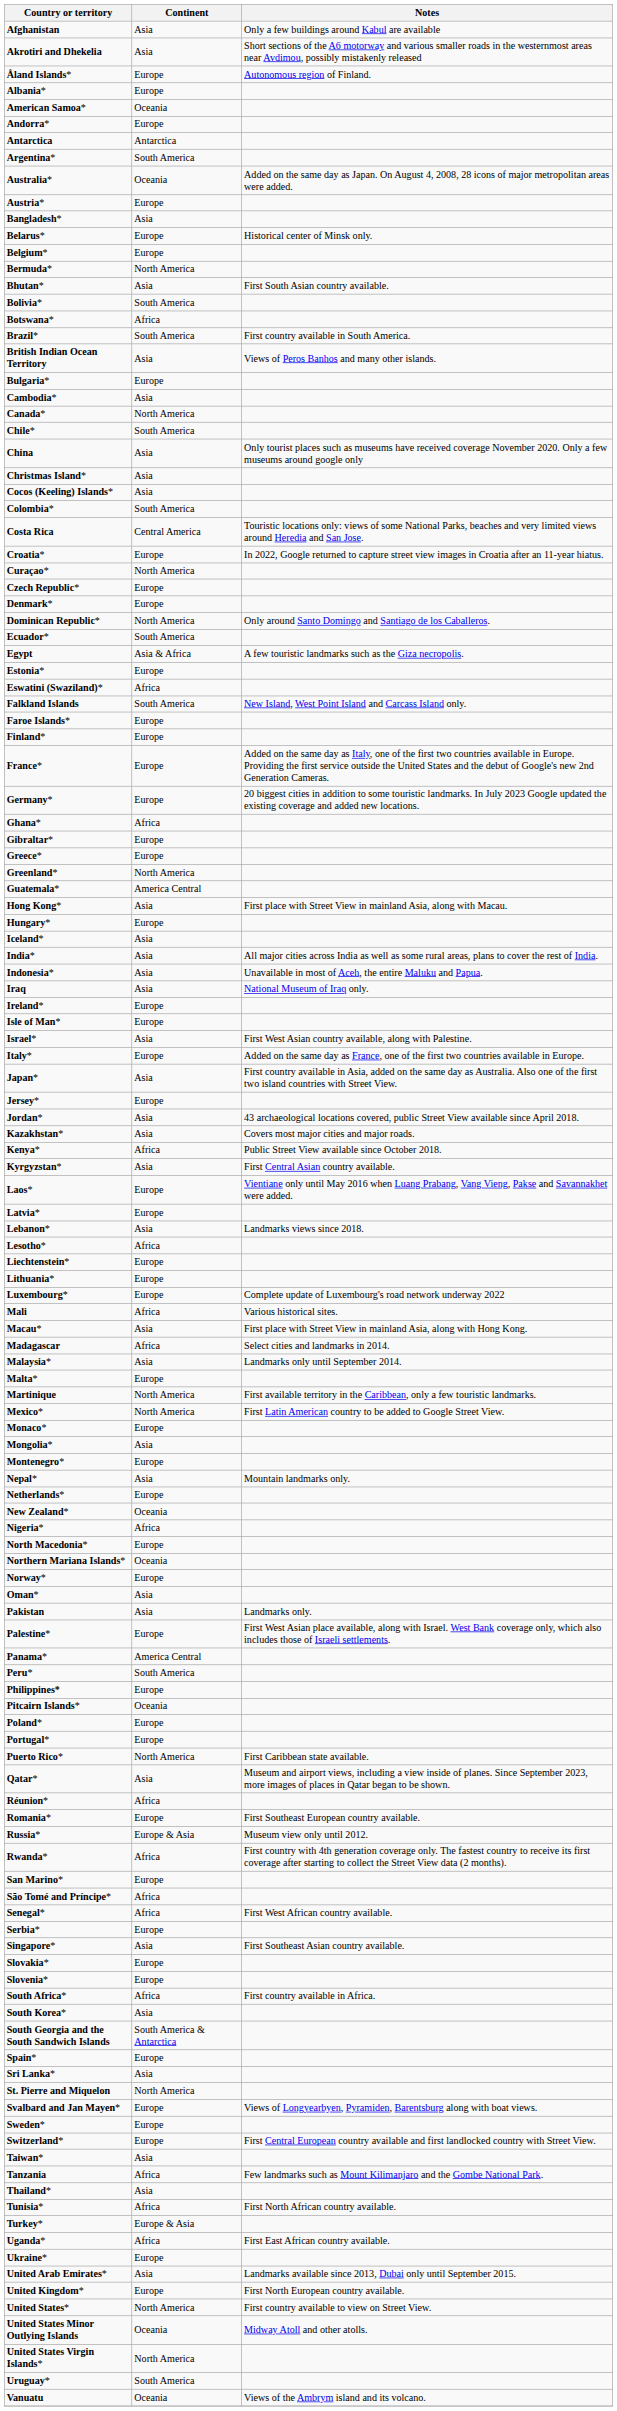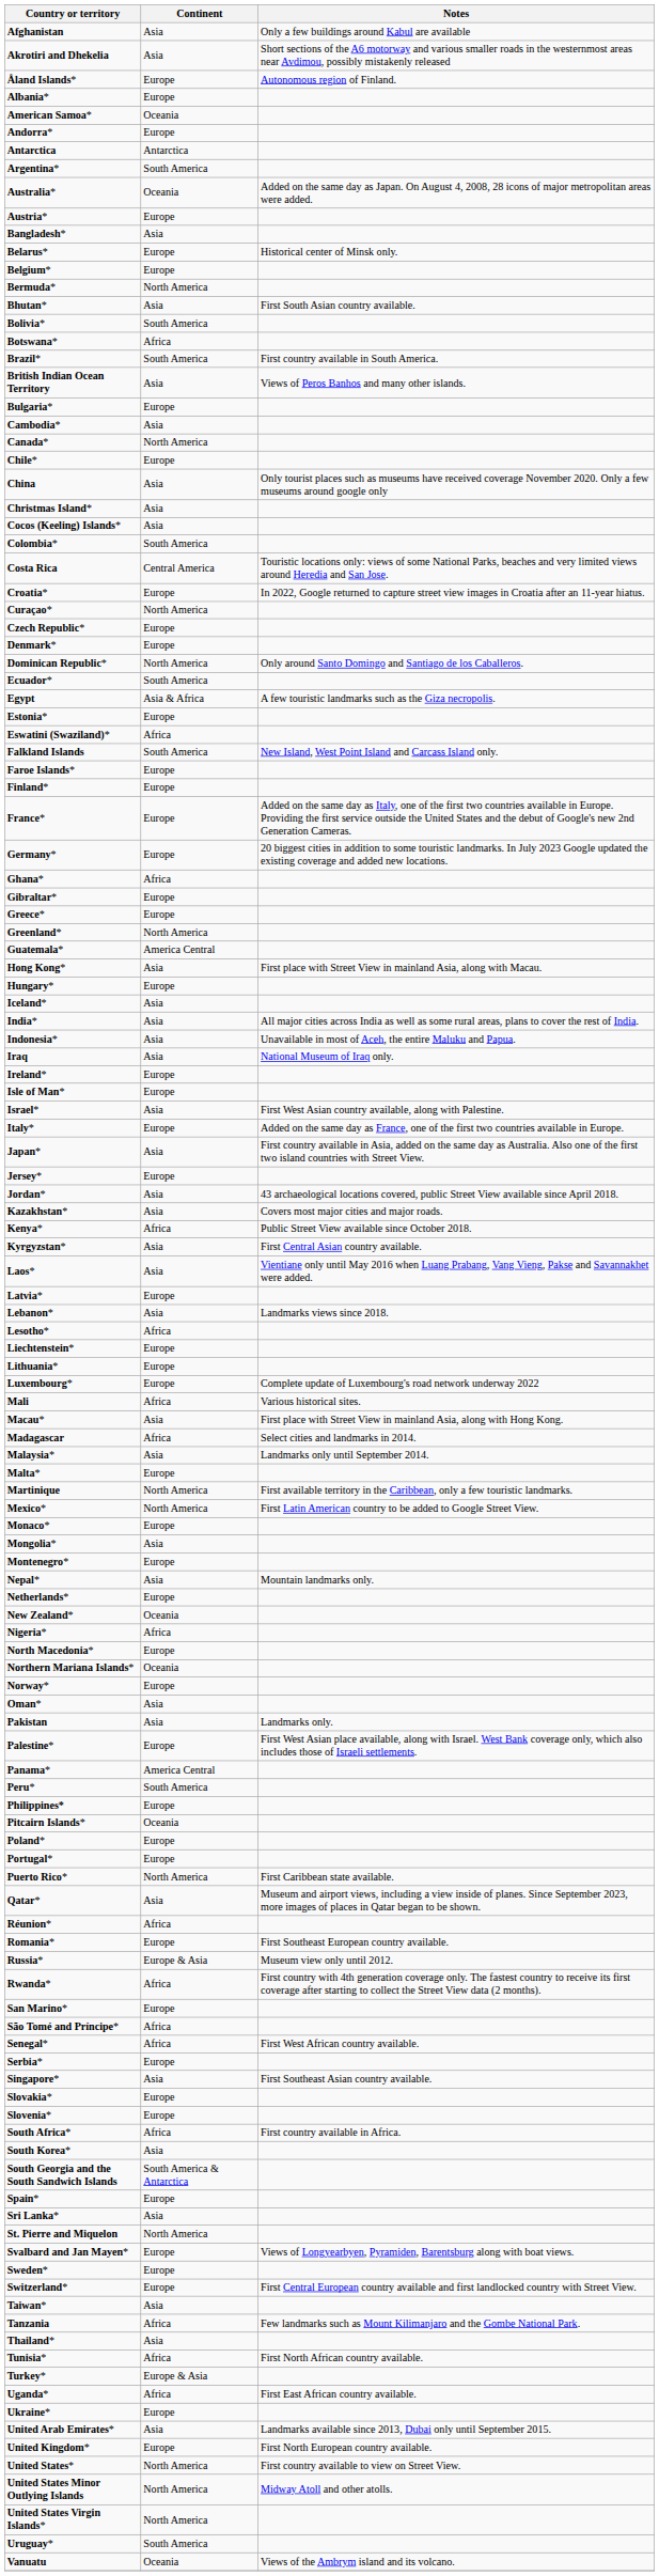 <table class="wikitable sortable" style="font-size:90%">
 <tr>
 <th>Country or territory</th>
 <th style="width:150px;">Continent</th>
 <th>Notes</th>
 </tr>
 <tr>
 <td><strong>Afghanistan</strong></td>
 <td>Asia</td>
 <td>Only a few buildings around <a href='#'>Kabul</a> are available</td>
 </tr>
 <tr>
 <td><strong>Akrotiri and Dhekelia</strong></td>
 <td>Asia</td>
 <td>Short sections of the <a href='#'>A6 motorway</a> and various smaller roads in the westernmost areas near <a href='#'>Avdimou</a>, possibly mistakenly released</td>
 </tr>
 <tr>
 <td><strong>Åland Islands</strong>*</td>
 <td>Europe</td>
 <td><a href='#'>Autonomous region</a> of Finland.</td>
 </tr>
 <tr>
 <td><strong>Albania</strong>*</td>
 <td>Europe</td>
 <td></td>
 </tr>
 <tr>
 <td><strong>American Samoa</strong>*</td>
 <td>Oceania</td>
 <td></td>
 </tr>
 <tr>
 <td><strong>Andorra</strong>*</td>
 <td>Europe</td>
 <td></td>
 </tr>
 <tr>
 <td><strong>Antarctica</strong></td>
 <td>Antarctica</td>
 <td></td>
 </tr>
 <tr>
 <td><strong>Argentina</strong>*</td>
 <td>South America</td>
 <td></td>
 </tr>
 <tr>
 <td><strong>Australia</strong>*</td>
 <td>Oceania</td>
 <td>Added on the same day as Japan. On August 4, 2008, 28 icons of major metropolitan areas were added.</td>
 </tr>
 <tr>
 <td><strong>Austria</strong>*</td>
 <td>Europe</td>
 <td></td>
 </tr>
 <tr>
 <td><strong>Bangladesh</strong>*</td>
 <td>Asia</td>
 <td></td>
 </tr>
 <tr>
 <td><strong>Belarus</strong>*</td>
 <td>Europe</td>
 <td>Historical center of Minsk only.</td>
 </tr>
 <tr>
 <td><strong>Belgium</strong>*</td>
 <td>Europe</td>
 <td></td>
 </tr>
 <tr>
 <td><strong>Bermuda</strong>*</td>
 <td>North America</td>
 <td></td>
 </tr>
 <tr>
 <td><strong>Bhutan</strong>*</td>
 <td>Asia</td>
 <td>First South Asian country available.</td>
 </tr>
 <tr>
 <td><strong>Bolivia</strong>*</td>
 <td>South America</td>
 <td></td>
 </tr>
 <tr>
 <td><strong>Botswana</strong>*</td>
 <td>Africa</td>
 <td></td>
 </tr>
 <tr>
 <td><strong>Brazil</strong>*</td>
 <td>South America</td>
 <td>First country available in South America.</td>
 </tr>
 <tr>
 <td><strong>British Indian Ocean Territory</strong></td>
 <td>Asia</td>
 <td>Views of <a href='#'>Peros Banhos</a> and many other islands.</td>
 </tr>
 <tr>
 <td><strong>Bulgaria</strong>*</td>
 <td>Europe</td>
 <td></td>
 </tr>
 <tr>
 <td><strong>Cambodia</strong>*</td>
 <td>Asia</td>
 <td></td>
 </tr>
 <tr>
 <td><strong>Canada</strong>*</td>
 <td>North America</td>
 <td></td>
 </tr>
 <tr>
 <td><strong>Chile</strong>*</td>
-<td>South America</td>
+<td>Europe</td>
 <td></td>
 </tr>
 <tr>
 <td><strong>China</strong></td>
 <td>Asia</td>
 <td>Only tourist places such as museums have received coverage November 2020. Only a few museums around google only</td>
 </tr>
 <tr>
 <td><strong>Christmas Island</strong>*</td>
 <td>Asia</td>
 <td></td>
 </tr>
 <tr>
 <td><strong>Cocos (Keeling) Islands</strong>*</td>
 <td>Asia</td>
 <td></td>
 </tr>
 <tr>
 <td><strong>Colombia</strong>*</td>
 <td>South America</td>
 <td></td>
 </tr>
 <tr>
 <td><strong>Costa Rica</strong></td>
 <td>Central America</td>
 <td>Touristic locations only: views of some National Parks, beaches and very limited views around <a href='#'>Heredia</a> and <a href='#'>San Jose</a>.</td>
 </tr>
 <tr>
 <td><strong>Croatia</strong>*</td>
 <td>Europe</td>
 <td>In 2022, Google returned to capture street view images in Croatia after an 11-year hiatus.</td>
 </tr>
 <tr>
 <td><strong>Curaçao</strong>*</td>
 <td>North America</td>
 <td></td>
 </tr>
 <tr>
 <td><strong>Czech Republic</strong>*</td>
 <td>Europe</td>
 <td></td>
 </tr>
 <tr>
 <td><strong>Denmark</strong>*</td>
 <td>Europe</td>
 <td></td>
 </tr>
 <tr>
 <td><strong>Dominican Republic</strong>*</td>
 <td>North America</td>
 <td>Only around <a href='#'>Santo Domingo</a> and <a href='#'>Santiago de los Caballeros</a>.</td>
 </tr>
 <tr>
 <td><strong>Ecuador</strong>*</td>
 <td>South America</td>
 <td></td>
 </tr>
 <tr>
 <td><strong>Egypt</strong></td>
 <td>Asia & Africa</td>
 <td>A few touristic landmarks such as the <a href='#'>Giza necropolis</a>.</td>
 </tr>
 <tr>
 <td><strong>Estonia</strong>*</td>
 <td>Europe</td>
 <td></td>
 </tr>
 <tr>
 <td><strong>Eswatini (Swaziland)</strong>*</td>
 <td>Africa</td>
 <td></td>
 </tr>
 <tr>
 <td><strong>Falkland Islands</strong></td>
 <td>South America</td>
 <td><a href='#'>New Island</a>, <a href='#'>West Point Island</a> and <a href='#'>Carcass Island</a> only.</td>
 </tr>
 <tr>
 <td><strong>Faroe Islands</strong>*</td>
 <td>Europe</td>
 <td></td>
 </tr>
 <tr>
 <td><strong>Finland</strong>*</td>
 <td>Europe</td>
 <td></td>
 </tr>
 <tr>
 <td><strong>France</strong>*</td>
 <td>Europe</td>
 <td>Added on the same day as <a href='#'>Italy</a>, one of the first two countries available in Europe. Providing the first service outside the United States and the debut of Google's new 2nd Generation Cameras.</td>
 </tr>
 <tr>
 <td><strong>Germany</strong>*</td>
 <td>Europe</td>
 <td>20 biggest cities in addition to some touristic landmarks. In July 2023 Google updated the existing coverage and added new locations.</td>
 </tr>
 <tr>
 <td><strong>Ghana</strong>*</td>
 <td>Africa</td>
 <td></td>
 </tr>
 <tr>
 <td><strong>Gibraltar</strong>*</td>
 <td>Europe</td>
 <td></td>
 </tr>
 <tr>
 <td><strong>Greece</strong>*</td>
 <td>Europe</td>
 <td></td>
 </tr>
 <tr>
 <td><strong>Greenland</strong>*</td>
 <td>North America</td>
 <td></td>
 </tr>
 <tr>
 <td><strong>Guatemala</strong>*</td>
 <td>America Central</td>
 <td></td>
 </tr>
 <tr>
 <td><strong>Hong Kong</strong>*</td>
 <td>Asia</td>
 <td>First place with Street View in mainland Asia, along with Macau.</td>
 </tr>
 <tr>
 <td><strong>Hungary</strong>*</td>
 <td>Europe</td>
 <td></td>
 </tr>
 <tr>
 <td><strong>Iceland</strong>*</td>
 <td>Asia</td>
 <td></td>
 </tr>
 <tr>
 <td><strong>India</strong>*</td>
 <td>Asia</td>
 <td>All major cities across India as well as some rural areas, plans to cover the rest of <a href='#'>India</a>.</td>
 </tr>
 <tr>
 <td><strong>Indonesia</strong>*</td>
 <td>Asia</td>
 <td>Unavailable in most of <a href='#'>Aceh</a>, the entire <a href='#'>Maluku</a> and <a href='#'>Papua</a>.</td>
 </tr>
 <tr>
 <td><strong>Iraq</strong></td>
 <td>Asia</td>
 <td><a href='#'>National Museum of Iraq</a> only.</td>
 </tr>
 <tr>
 <td><strong>Ireland</strong>*</td>
 <td>Europe</td>
 <td></td>
 </tr>
 <tr>
 <td><strong>Isle of Man</strong>*</td>
 <td>Europe</td>
 <td></td>
 </tr>
 <tr>
 <td><strong>Israel</strong>*</td>
 <td>Asia</td>
 <td>First West Asian country available, along with Palestine.</td>
 </tr>
 <tr>
 <td><strong>Italy</strong>*</td>
 <td>Europe</td>
 <td>Added on the same day as <a href='#'>France</a>, one of the first two countries available in Europe.</td>
 </tr>
 <tr>
 <td><strong>Japan</strong>*</td>
 <td>Asia</td>
 <td>First country available in Asia, added on the same day as Australia. Also one of the first two island countries with Street View.</td>
 </tr>
 <tr>
 <td><strong>Jersey</strong>*</td>
 <td>Europe</td>
 <td></td>
 </tr>
 <tr>
 <td><strong>Jordan</strong>*</td>
 <td>Asia</td>
 <td>43 archaeological locations covered, public Street View available since April 2018.</td>
 </tr>
 <tr>
 <td><strong>Kazakhstan</strong>*</td>
 <td>Asia</td>
 <td>Covers most major cities and major roads.</td>
 </tr>
 <tr>
 <td><strong>Kenya</strong>*</td>
 <td>Africa</td>
 <td>Public Street View available since October 2018.</td>
 </tr>
 <tr>
 <td><strong>Kyrgyzstan</strong>*</td>
 <td>Asia</td>
 <td>First <a href='#'>Central Asian</a> country available.</td>
 </tr>
 <tr>
 <td><strong>Laos</strong>*</td>
-<td>Europe</td>
+<td>Asia</td>
 <td><a href='#'>Vientiane</a> only until May 2016 when <a href='#'>Luang Prabang</a>, <a href='#'>Vang Vieng</a>, <a href='#'>Pakse</a> and <a href='#'>Savannakhet</a> were added.</td>
 </tr>
 <tr>
 <td><strong>Latvia</strong>*</td>
 <td>Europe</td>
 <td></td>
 </tr>
 <tr>
 <td><strong>Lebanon</strong>*</td>
 <td>Asia</td>
 <td>Landmarks views since 2018.</td>
 </tr>
 <tr>
 <td><strong>Lesotho</strong>*</td>
 <td>Africa</td>
 <td></td>
 </tr>
 <tr>
 <td><strong>Liechtenstein</strong>*</td>
 <td>Europe</td>
 </tr>
 <tr>
 <td><strong>Lithuania</strong>*</td>
 <td>Europe</td>
 <td></td>
 </tr>
 <tr>
 <td><strong>Luxembourg</strong>*</td>
 <td>Europe</td>
 <td>Complete update of Luxembourg's road network underway 2022</td>
 </tr>
 <tr>
 <td><strong>Mali</strong></td>
 <td>Africa</td>
 <td>Various historical sites.</td>
 </tr>
 <tr>
 <td><strong>Macau</strong>*</td>
 <td>Asia</td>
 <td>First place with Street View in mainland Asia, along with Hong Kong.</td>
 </tr>
 <tr>
 <td><strong>Madagascar</strong></td>
 <td>Africa</td>
 <td>Select cities and landmarks in 2014.</td>
 </tr>
 <tr>
 <td><strong>Malaysia</strong>*</td>
 <td>Asia</td>
 <td>Landmarks only until September 2014.</td>
 </tr>
 <tr>
 <td><strong>Malta</strong>*</td>
 <td>Europe</td>
 <td></td>
 </tr>
 <tr>
 <td><strong>Martinique</strong></td>
 <td>North America</td>
 <td>First available territory in the <a href='#'>Caribbean</a>, only a few touristic landmarks.</td>
 </tr>
 <tr>
 <td><strong>Mexico</strong>*</td>
 <td>North America</td>
 <td>First <a href='#'>Latin American</a> country to be added to Google Street View.</td>
 </tr>
 <tr>
 <td><strong>Monaco</strong>*</td>
 <td>Europe</td>
 <td></td>
 </tr>
 <tr>
 <td><strong>Mongolia</strong>*</td>
 <td>Asia</td>
 <td></td>
 </tr>
 <tr>
 <td><strong>Montenegro</strong>*</td>
 <td>Europe</td>
 <td></td>
 </tr>
 <tr>
 <td><strong>Nepal</strong>*</td>
 <td>Asia</td>
 <td>Mountain landmarks only.</td>
 </tr>
 <tr>
 <td><strong>Netherlands</strong>*</td>
 <td>Europe</td>
 <td></td>
 </tr>
 <tr>
 <td><strong>New Zealand</strong>*</td>
 <td>Oceania</td>
 <td></td>
 </tr>
 <tr>
 <td><strong>Nigeria</strong>*</td>
 <td>Africa</td>
 <td></td>
 </tr>
 <tr>
 <td><strong>North Macedonia</strong>*</td>
 <td>Europe</td>
 <td></td>
 </tr>
 <tr>
 <td><strong>Northern Mariana Islands</strong>*</td>
 <td>Oceania</td>
 <td></td>
 </tr>
 <tr>
 <td><strong>Norway</strong>*</td>
 <td>Europe</td>
 <td></td>
 </tr>
 <tr>
 <td><strong>Oman</strong>*</td>
 <td>Asia</td>
 </tr>
 <tr>
 <td><strong>Pakistan</strong></td>
 <td>Asia</td>
 <td>Landmarks only.</td>
 </tr>
 <tr>
 <td><strong>Palestine</strong>*</td>
 <td>Europe</td>
 <td>First West Asian place available, along with Israel. <a href='#'>West Bank</a> coverage only, which also includes those of <a href='#'>Israeli settlements</a>.</td>
 </tr>
 <tr>
 <td><strong>Panama</strong>*</td>
 <td>America Central</td>
 <td></td>
 </tr>
 <tr>
 <td><strong>Peru</strong>*</td>
 <td>South America</td>
 <td></td>
 </tr>
 <tr>
 <td><strong>Philippines*</strong></td>
 <td>Europe</td>
 <td></td>
 </tr>
 <tr>
 <td><strong>Pitcairn Islands</strong>*</td>
 <td>Oceania</td>
 <td></td>
 </tr>
 <tr>
 <td><strong>Poland</strong>*</td>
 <td>Europe</td>
 <td></td>
 </tr>
 <tr>
 <td><strong>Portugal</strong>*</td>
 <td>Europe</td>
 <td></td>
 </tr>
 <tr>
 <td><strong>Puerto Rico</strong>*</td>
 <td>North America</td>
 <td>First Caribbean state available.</td>
 </tr>
 <tr>
 <td><strong>Qatar</strong>*</td>
 <td>Asia</td>
 <td>Museum and airport views, including a view inside of planes. Since September 2023, more images of places in Qatar began to be shown.</td>
 </tr>
 <tr>
 <td><strong>Réunion</strong>*</td>
 <td>Africa</td>
 <td></td>
 </tr>
 <tr>
 <td><strong>Romania</strong>*</td>
 <td>Europe</td>
 <td>First Southeast European country available.</td>
 </tr>
 <tr>
 <td><strong>Russia</strong>*</td>
 <td>Europe & Asia</td>
 <td>Museum view only until 2012.</td>
 </tr>
 <tr>
 <td><strong>Rwanda</strong>*</td>
 <td>Africa</td>
 <td>First country with 4th generation coverage only. The fastest country to receive its first coverage after starting to collect the Street View data (2 months).</td>
 </tr>
 <tr>
 <td><strong>San Marino</strong>*</td>
 <td>Europe</td>
 <td></td>
 </tr>
 <tr>
 <td><strong>São Tomé and Príncipe</strong>*</td>
 <td>Africa</td>
 <td></td>
 </tr>
 <tr>
 <td><strong>Senegal</strong>*</td>
 <td>Africa</td>
 <td>First West African country available.</td>
 </tr>
 <tr>
 <td><strong>Serbia</strong>*</td>
 <td>Europe</td>
 <td></td>
 </tr>
 <tr>
 <td><strong>Singapore</strong>*</td>
 <td>Asia</td>
 <td>First Southeast Asian country available.</td>
 </tr>
 <tr>
 <td><strong>Slovakia</strong>*</td>
 <td>Europe</td>
 <td></td>
 </tr>
 <tr>
 <td><strong>Slovenia</strong>*</td>
 <td>Europe</td>
 <td></td>
 </tr>
 <tr>
 <td><strong>South Africa</strong>*</td>
 <td>Africa</td>
 <td>First country available in Africa.</td>
 </tr>
 <tr>
 <td><strong>South Korea</strong>*</td>
 <td>Asia</td>
 <td></td>
 </tr>
 <tr>
 <td><strong>South Georgia and the South Sandwich Islands</strong></td>
 <td>South America & <a href='#'>Antarctica</a></td>
 <td></td>
 </tr>
 <tr>
 <td><strong>Spain</strong>*</td>
 <td>Europe</td>
 <td></td>
 </tr>
 <tr>
 <td><strong>Sri Lanka</strong>*</td>
 <td>Asia</td>
 <td></td>
 </tr>
 <tr>
 <td><strong>St. Pierre and Miquelon</strong></td>
 <td>North America</td>
 <td></td>
 </tr>
 <tr>
 <td><strong>Svalbard and Jan Mayen</strong>*</td>
 <td>Europe</td>
 <td>Views of <a href='#'>Longyearbyen</a>, <a href='#'>Pyramiden</a>, <a href='#'>Barentsburg</a> along with boat views.</td>
 </tr>
 <tr>
 <td><strong>Sweden</strong>*</td>
 <td>Europe</td>
 <td></td>
 </tr>
 <tr>
 <td><strong>Switzerland</strong>*</td>
 <td>Europe</td>
 <td>First <a href='#'>Central European</a> country available and first landlocked country with Street View.</td>
 </tr>
 <tr>
 <td><strong>Taiwan</strong>*</td>
 <td>Asia</td>
 <td></td>
 </tr>
 <tr>
 <td><strong>Tanzania</strong></td>
 <td>Africa</td>
 <td>Few landmarks such as <a href='#'>Mount Kilimanjaro</a> and the <a href='#'>Gombe National Park</a>.</td>
 </tr>
 <tr>
 <td><strong>Thailand</strong>*</td>
 <td>Asia</td>
 <td></td>
 </tr>
 <tr>
 <td><strong>Tunisia</strong>*</td>
 <td>Africa</td>
 <td>First North African country available.</td>
 </tr>
 <tr>
 <td><strong>Turkey</strong>*</td>
 <td>Europe & Asia</td>
 <td></td>
 </tr>
 <tr>
 <td><strong>Uganda</strong>*</td>
 <td>Africa</td>
 <td>First East African country available.</td>
 </tr>
 <tr>
 <td><strong>Ukraine</strong>*</td>
 <td>Europe</td>
 <td></td>
 </tr>
 <tr>
 <td><strong>United Arab Emirates</strong>*</td>
 <td>Asia</td>
 <td>Landmarks available since 2013, <a href='#'>Dubai</a> only until September 2015.</td>
 </tr>
 <tr>
 <td><strong>United Kingdom</strong>*</td>
 <td>Europe</td>
 <td>First North European country available.</td>
 </tr>
 <tr>
 <td><strong>United States</strong>*</td>
 <td>North America</td>
 <td>First country available to view on Street View.</td>
 </tr>
 <tr>
 <td><strong>United States Minor Outlying Islands</strong></td>
-<td>Oceania</td>
+<td>North America</td>
 <td><a href='#'>Midway Atoll</a> and other atolls.</td>
 </tr>
 <tr>
 <td><strong>United States Virgin Islands</strong>*</td>
 <td>North America</td>
 <td></td>
 </tr>
 <tr>
 <td><strong>Uruguay</strong>*</td>
 <td>South America</td>
 <td></td>
 </tr>
 <tr>
 <td><strong>Vanuatu</strong></td>
 <td>Oceania</td>
 <td>Views of the <a href='#'>Ambrym</a> island and its volcano.</td>
 </tr>
 <tr>
 </tr>
 </table>
